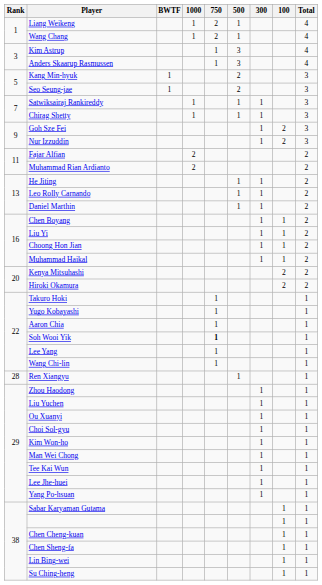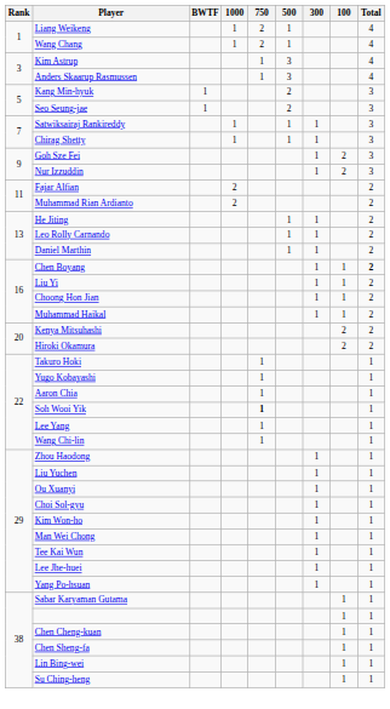 <table class="wikitable" style="font-size:75%; text-align:center">
 <tr>
 <th width="30">Rank</th>
 <th width="200">Player</th>
 <th width="30">BWTF</th>
 <th width="30">1000</th>
 <th width="30">750</th>
 <th width="30">500</th>
 <th width="30">300</th>
 <th width="30">100</th>
 <th width="30">Total</th>
 </tr>
 <tr>
 <td rowspan="2">1</td>
 <td align="left"> <a href='#'>Liang Weikeng</a></td>
 <td></td>
 <td>1</td>
 <td>2</td>
 <td>1</td>
 <td></td>
 <td></td>
 <td>4</td>
 </tr>
 <tr>
 <td align="left"> <a href='#'>Wang Chang</a></td>
 <td></td>
 <td>1</td>
 <td>2</td>
 <td>1</td>
 <td></td>
 <td></td>
 <td>4</td>
 </tr>
 <tr>
 <td rowspan="2">3</td>
 <td align="left"> <a href='#'>Kim Astrup</a></td>
 <td></td>
 <td></td>
 <td>1</td>
 <td>3</td>
 <td></td>
 <td></td>
 <td>4</td>
 </tr>
 <tr>
 <td align="left"> <a href='#'>Anders Skaarup Rasmussen</a></td>
 <td></td>
 <td></td>
 <td>1</td>
 <td>3</td>
 <td></td>
 <td></td>
 <td>4</td>
 </tr>
 <tr>
 <td rowspan="2">5</td>
 <td align="left"> <a href='#'>Kang Min-hyuk</a></td>
 <td>1</td>
 <td></td>
 <td></td>
 <td>2</td>
 <td></td>
 <td></td>
 <td>3</td>
 </tr>
 <tr>
 <td align="left"> <a href='#'>Seo Seung-jae</a></td>
 <td>1</td>
 <td></td>
 <td></td>
 <td>2</td>
 <td></td>
 <td></td>
 <td>3</td>
 </tr>
 <tr>
 <td rowspan="2">7</td>
 <td align="left"> <a href='#'>Satwiksairaj Rankireddy</a></td>
 <td></td>
 <td>1</td>
 <td></td>
 <td>1</td>
 <td>1</td>
 <td></td>
 <td>3</td>
 </tr>
 <tr>
 <td align="left"> <a href='#'>Chirag Shetty</a></td>
 <td></td>
 <td>1</td>
 <td></td>
 <td>1</td>
 <td>1</td>
 <td></td>
 <td>3</td>
 </tr>
 <tr>
 <td rowspan="2">9</td>
 <td align="left"> <a href='#'>Goh Sze Fei</a></td>
 <td></td>
 <td></td>
 <td></td>
 <td></td>
 <td>1</td>
 <td>2</td>
 <td>3</td>
 </tr>
 <tr>
 <td align="left"> <a href='#'>Nur Izzuddin</a></td>
 <td></td>
 <td></td>
 <td></td>
 <td></td>
 <td>1</td>
 <td>2</td>
 <td>3</td>
 </tr>
 <tr>
 <td rowspan="2">11</td>
 <td align="left"> <a href='#'>Fajar Alfian</a></td>
 <td></td>
 <td>2</td>
 <td></td>
 <td></td>
 <td></td>
 <td></td>
 <td>2</td>
 </tr>
 <tr>
 <td align="left"> <a href='#'>Muhammad Rian Ardianto</a></td>
 <td></td>
 <td>2</td>
 <td></td>
 <td></td>
 <td></td>
 <td></td>
 <td>2</td>
 </tr>
 <tr>
 <td rowspan="3">13</td>
 <td align="left"> <a href='#'>He Jiting</a></td>
 <td></td>
 <td></td>
 <td></td>
 <td>1</td>
 <td>1</td>
 <td></td>
 <td>2</td>
 </tr>
 <tr>
 <td align="left"> <a href='#'>Leo Rolly Carnando</a></td>
 <td></td>
 <td></td>
 <td></td>
 <td>1</td>
 <td>1</td>
 <td></td>
 <td>2</td>
 </tr>
 <tr>
 <td align="left"> <a href='#'>Daniel Marthin</a></td>
 <td></td>
 <td></td>
 <td></td>
 <td>1</td>
 <td>1</td>
 <td></td>
 <td>2</td>
 </tr>
 <tr>
 <td rowspan="4">16</td>
 <td align="left"> <a href='#'>Chen Boyang</a></td>
 <td></td>
 <td></td>
 <td></td>
 <td></td>
 <td>1</td>
 <td>1</td>
-<td>2</td>
+<td><strong>2</strong></td>
 </tr>
 <tr>
 <td align="left"> <a href='#'>Liu Yi</a></td>
 <td></td>
 <td></td>
 <td></td>
 <td></td>
 <td>1</td>
 <td>1</td>
 <td>2</td>
 </tr>
 <tr>
 <td align="left"> <a href='#'>Choong Hon Jian</a></td>
 <td></td>
 <td></td>
 <td></td>
 <td></td>
 <td>1</td>
 <td>1</td>
 <td>2</td>
 </tr>
 <tr>
 <td align="left"> <a href='#'>Muhammad Haikal</a></td>
 <td></td>
 <td></td>
 <td></td>
 <td></td>
 <td>1</td>
 <td>1</td>
 <td>2</td>
 </tr>
 <tr>
 <td rowspan="2">20</td>
 <td align="left"> <a href='#'>Kenya Mitsuhashi</a></td>
 <td></td>
 <td></td>
 <td></td>
 <td></td>
 <td></td>
 <td>2</td>
 <td>2</td>
 </tr>
 <tr>
 <td align="left"> <a href='#'>Hiroki Okamura</a></td>
 <td></td>
 <td></td>
 <td></td>
 <td></td>
 <td></td>
 <td>2</td>
 <td>2</td>
 </tr>
 <tr>
 <td rowspan="6">22</td>
 <td align="left"> <a href='#'>Takuro Hoki</a></td>
 <td></td>
 <td></td>
 <td>1</td>
 <td></td>
 <td></td>
 <td></td>
 <td>1</td>
 </tr>
 <tr>
 <td align="left"> <a href='#'>Yugo Kobayashi</a></td>
 <td></td>
 <td></td>
 <td>1</td>
 <td></td>
 <td></td>
 <td></td>
 <td>1</td>
 </tr>
 <tr>
 <td align="left"> <a href='#'>Aaron Chia</a></td>
 <td></td>
 <td></td>
 <td>1</td>
 <td></td>
 <td></td>
 <td></td>
 <td>1</td>
 </tr>
 <tr>
 <td align="left"> <a href='#'>Soh Wooi Yik</a></td>
 <td></td>
 <td></td>
 <td><strong>1</strong></td>
 <td></td>
 <td></td>
 <td></td>
 <td>1</td>
 </tr>
 <tr>
 <td align="left"> <a href='#'>Lee Yang</a></td>
 <td></td>
 <td></td>
 <td>1</td>
 <td></td>
 <td></td>
 <td></td>
 <td>1</td>
 </tr>
 <tr>
 <td align="left"> <a href='#'>Wang Chi-lin</a></td>
 <td></td>
 <td></td>
 <td>1</td>
 <td></td>
-<td></td>
-<td></td>
-<td>1</td>
-</tr>
-<tr>
-<td>28</td>
-<td align="left"> <a href='#'>Ren Xiangyu</a></td>
-<td></td>
-<td></td>
-<td></td>
-<td>1</td>
 <td></td>
 <td></td>
 <td>1</td>
 </tr>
 <tr>
 <td rowspan="9">29</td>
 <td align="left"> <a href='#'>Zhou Haodong</a></td>
 <td></td>
 <td></td>
 <td></td>
 <td></td>
 <td>1</td>
 <td></td>
 <td>1</td>
 </tr>
 <tr>
 <td align="left"> <a href='#'>Liu Yuchen</a></td>
 <td></td>
 <td></td>
 <td></td>
 <td></td>
 <td>1</td>
 <td></td>
 <td>1</td>
 </tr>
 <tr>
 <td align="left"> <a href='#'>Ou Xuanyi</a></td>
 <td></td>
 <td></td>
 <td></td>
 <td></td>
 <td>1</td>
 <td></td>
 <td>1</td>
 </tr>
 <tr>
 <td align="left"> <a href='#'>Choi Sol-gyu</a></td>
 <td></td>
 <td></td>
 <td></td>
 <td></td>
 <td>1</td>
 <td></td>
 <td>1</td>
 </tr>
 <tr>
 <td align="left"> <a href='#'>Kim Won-ho</a></td>
 <td></td>
 <td></td>
 <td></td>
 <td></td>
 <td>1</td>
 <td></td>
 <td>1</td>
 </tr>
 <tr>
 <td align="left"> <a href='#'>Man Wei Chong</a></td>
 <td></td>
 <td></td>
 <td></td>
 <td></td>
 <td>1</td>
 <td></td>
 <td>1</td>
 </tr>
 <tr>
 <td align="left"> <a href='#'>Tee Kai Wun</a></td>
 <td></td>
 <td></td>
 <td></td>
 <td></td>
 <td>1</td>
 <td></td>
 <td>1</td>
 </tr>
 <tr>
 <td align="left"> <a href='#'>Lee Jhe-huei</a></td>
 <td></td>
 <td></td>
 <td></td>
 <td></td>
 <td>1</td>
 <td></td>
 <td>1</td>
 </tr>
 <tr>
 <td align="left"> <a href='#'>Yang Po-hsuan</a></td>
 <td></td>
 <td></td>
 <td></td>
 <td></td>
 <td>1</td>
 <td></td>
 <td>1</td>
 </tr>
 <tr>
 <td rowspan="6">38</td>
 <td align="left"> <a href='#'>Sabar Karyaman Gutama</a></td>
 <td></td>
 <td></td>
 <td></td>
 <td></td>
 <td></td>
 <td>1</td>
 <td>1</td>
 </tr>
 <tr>
 <td align="left"> </td>
 <td></td>
 <td></td>
 <td></td>
 <td></td>
 <td></td>
 <td>1</td>
 <td>1</td>
 </tr>
 <tr>
 <td align="left"> <a href='#'>Chen Cheng-kuan</a></td>
 <td></td>
 <td></td>
 <td></td>
 <td></td>
 <td></td>
 <td>1</td>
 <td>1</td>
 </tr>
 <tr>
 <td align="left"> <a href='#'>Chen Sheng-fa</a></td>
 <td></td>
 <td></td>
 <td></td>
 <td></td>
 <td></td>
 <td>1</td>
 <td>1</td>
 </tr>
 <tr>
 <td align="left"> <a href='#'>Lin Bing-wei</a></td>
 <td></td>
 <td></td>
 <td></td>
 <td></td>
 <td></td>
 <td>1</td>
 <td>1</td>
 </tr>
 <tr>
 <td align="left"> <a href='#'>Su Ching-heng</a></td>
 <td></td>
 <td></td>
 <td></td>
 <td></td>
 <td></td>
 <td>1</td>
 <td>1</td>
 </tr>
 </table>
